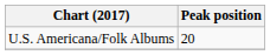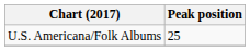 <table class="wikitable">
 <tr>
 <th>Chart (2017)</th>
 <th>Peak position</th>
 </tr>
 <tr>
 <td>U.S. Americana/Folk Albums</td>
-<td>20</td>
+<td>25</td>
 </tr>
 <tr>
 </tr>
 </table>
